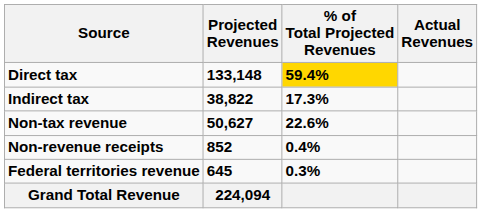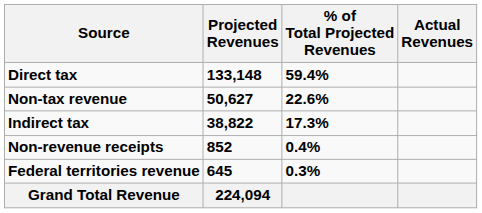 <table class="wikitable sortable">
 <tr>
 <th>Source</th>
 <th>Projected<br>Revenues</th>
 <th>% of <br>Total Projected<br>Revenues</th>
 <th>Actual<br>Revenues</th>
 </tr>
 <tr>
 <td><strong>Direct tax</strong><br></td>
 <td><strong>133,148</strong><br></td>
-<td style="background: gold;"><strong>59.4%</strong><br></td>
+<td><strong>59.4%</strong><br></td>
+<td></td>
+</tr>
+<tr>
+<td><strong>Non-tax revenue</strong><br></td>
+<td><strong>50,627</strong><br></td>
+<td><strong>22.6%</strong><br></td>
 <td></td>
 </tr>
 <tr>
 <td><strong>Indirect tax</strong><br></td>
 <td><strong>38,822</strong><br></td>
 <td><strong>17.3%</strong><br></td>
-<td></td>
-</tr>
-<tr>
-<td><strong>Non-tax revenue</strong><br></td>
-<td><strong>50,627</strong><br></td>
-<td><strong>22.6%</strong><br></td>
 <td></td>
 </tr>
 <tr>
 <td><strong>Non-revenue receipts</strong></td>
 <td><strong>852</strong></td>
 <td><strong>0.4%</strong></td>
 <td></td>
 </tr>
 <tr>
 <td><strong>Federal territories revenue</strong></td>
 <td><strong>645</strong></td>
 <td><strong>0.3%</strong></td>
 <td></td>
 </tr>
 <tr>
 <th align=right>Grand Total Revenue</th>
 <th>224,094</th>
 <th></th>
 <th></th>
 </tr>
 </table>
